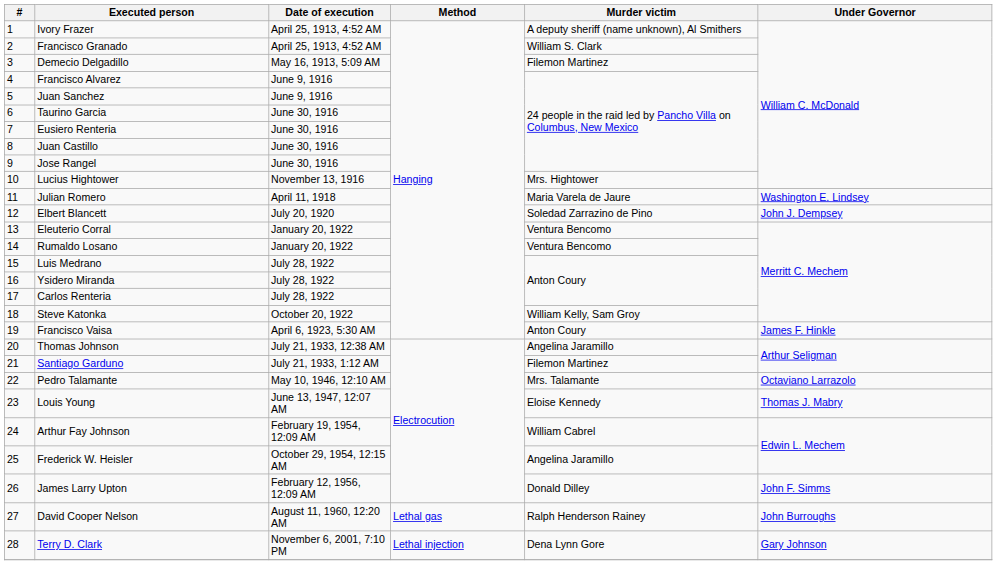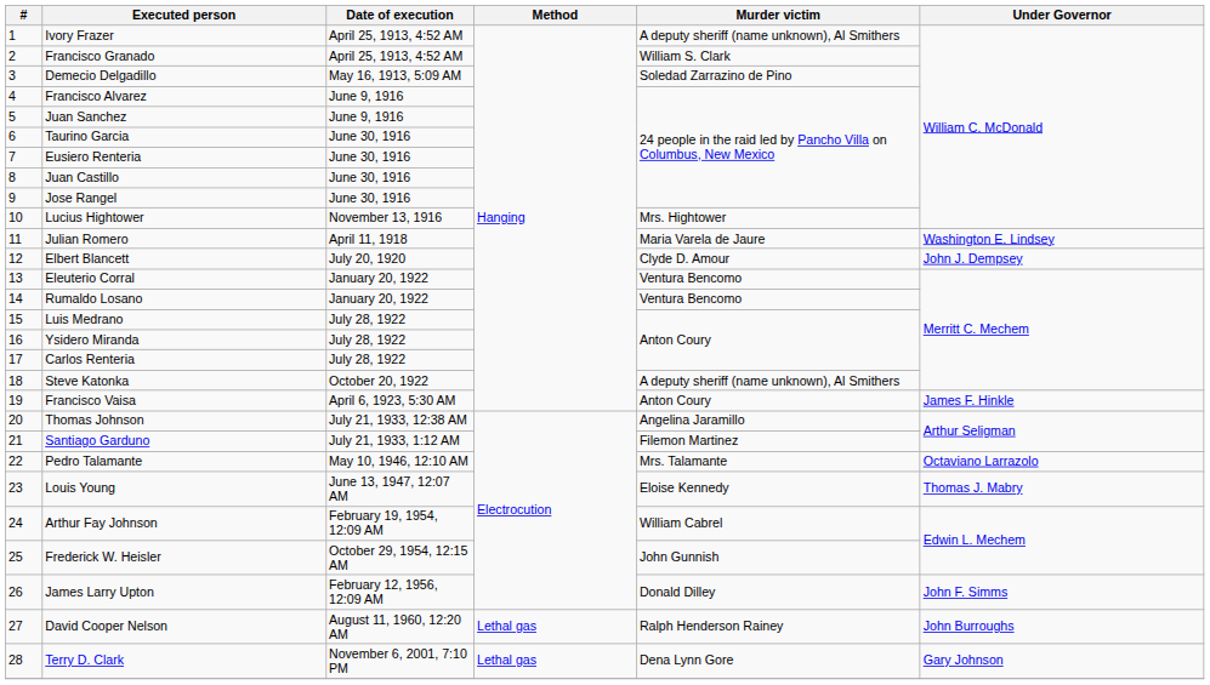 <table class="wikitable" style="font-size:85%; " width="80%">
 <tr>
 <th width="1%">#</th>
 <th width="10%">Executed person</th>
 <th width="5%">Date of execution</th>
 <th width="5%">Method</th>
 <th width="10%">Murder victim</th>
 <th width="10%">Under Governor</th>
 </tr>
 <tr>
 <td>1</td>
 <td>Ivory Frazer</td>
 <td>April 25, 1913, 4:52 AM</td>
 <td rowspan="19"><a href='#'>Hanging</a></td>
 <td>A deputy sheriff (name unknown), Al Smithers</td>
 <td rowspan="10"><a href='#'>William C. McDonald</a></td>
 </tr>
 <tr>
 <td>2</td>
 <td>Francisco Granado</td>
 <td>April 25, 1913, 4:52 AM</td>
 <td>William S. Clark</td>
 </tr>
 <tr>
 <td>3</td>
 <td>Demecio Delgadillo</td>
 <td>May 16, 1913, 5:09 AM</td>
-<td>Filemon Martinez</td>
+<td>Soledad Zarrazino de Pino</td>
 </tr>
 <tr>
 <td>4</td>
 <td>Francisco Alvarez</td>
 <td>June 9, 1916</td>
 <td rowspan="6">24 people in the raid led by <a href='#'>Pancho Villa</a> on <a href='#'>Columbus, New Mexico</a></td>
 </tr>
 <tr>
 <td>5</td>
 <td>Juan Sanchez</td>
 <td>June 9, 1916</td>
 </tr>
 <tr>
 <td>6</td>
 <td>Taurino Garcia</td>
 <td>June 30, 1916</td>
 </tr>
 <tr>
 <td>7</td>
 <td>Eusiero Renteria</td>
 <td>June 30, 1916</td>
 </tr>
 <tr>
 <td>8</td>
 <td>Juan Castillo</td>
 <td>June 30, 1916</td>
 </tr>
 <tr>
 <td>9</td>
 <td>Jose Rangel</td>
 <td>June 30, 1916</td>
 </tr>
 <tr>
 <td>10</td>
 <td>Lucius Hightower</td>
 <td>November 13, 1916</td>
 <td>Mrs. Hightower</td>
 </tr>
 <tr>
 <td>11</td>
 <td>Julian Romero</td>
 <td>April 11, 1918</td>
 <td>Maria Varela de Jaure</td>
 <td><a href='#'>Washington E. Lindsey</a></td>
 </tr>
 <tr>
 <td>12</td>
 <td>Elbert Blancett</td>
 <td>July 20, 1920</td>
-<td>Soledad Zarrazino de Pino</td>
+<td>Clyde D. Amour</td>
 <td><a href='#'>John J. Dempsey</a></td>
 </tr>
 <tr>
 <td>13</td>
 <td>Eleuterio Corral</td>
 <td>January 20, 1922</td>
 <td>Ventura Bencomo</td>
 <td rowspan="6"><a href='#'>Merritt C. Mechem</a></td>
 </tr>
 <tr>
 <td>14</td>
 <td>Rumaldo Losano</td>
 <td>January 20, 1922</td>
 <td>Ventura Bencomo</td>
 </tr>
 <tr>
 <td>15</td>
 <td>Luis Medrano</td>
 <td>July 28, 1922</td>
 <td rowspan="3">Anton Coury</td>
 </tr>
 <tr>
 <td>16</td>
 <td>Ysidero Miranda</td>
 <td>July 28, 1922</td>
 </tr>
 <tr>
 <td>17</td>
 <td>Carlos Renteria</td>
 <td>July 28, 1922</td>
 </tr>
 <tr>
 <td>18</td>
 <td>Steve Katonka</td>
 <td>October 20, 1922</td>
-<td>William Kelly, Sam Groy</td>
+<td>A deputy sheriff (name unknown), Al Smithers</td>
 </tr>
 <tr>
 <td>19</td>
 <td>Francisco Vaisa</td>
 <td>April 6, 1923, 5:30 AM</td>
 <td>Anton Coury</td>
 <td><a href='#'>James F. Hinkle</a></td>
 </tr>
 <tr>
 <td>20</td>
 <td>Thomas Johnson</td>
 <td>July 21, 1933, 12:38 AM</td>
 <td rowspan="7"><a href='#'>Electrocution</a></td>
 <td>Angelina Jaramillo</td>
 <td rowspan="2"><a href='#'>Arthur Seligman</a></td>
 </tr>
 <tr>
 <td>21</td>
 <td><a href='#'>Santiago Garduno</a></td>
 <td>July 21, 1933, 1:12 AM</td>
 <td>Filemon Martinez</td>
 </tr>
 <tr>
 <td>22</td>
 <td>Pedro Talamante</td>
 <td>May 10, 1946, 12:10 AM</td>
 <td>Mrs. Talamante</td>
 <td><a href='#'>Octaviano Larrazolo</a></td>
 </tr>
 <tr>
 <td>23</td>
 <td>Louis Young</td>
 <td>June 13, 1947, 12:07 AM</td>
 <td>Eloise Kennedy</td>
 <td><a href='#'>Thomas J. Mabry</a></td>
 </tr>
 <tr>
 <td>24</td>
 <td>Arthur Fay Johnson</td>
 <td>February 19, 1954, 12:09 AM</td>
 <td>William Cabrel</td>
 <td rowspan="2"><a href='#'>Edwin L. Mechem</a></td>
 </tr>
 <tr>
 <td>25</td>
 <td>Frederick W. Heisler</td>
 <td>October 29, 1954, 12:15 AM</td>
-<td>Angelina Jaramillo</td>
+<td>John Gunnish</td>
 </tr>
 <tr>
 <td>26</td>
 <td>James Larry Upton</td>
 <td>February 12, 1956, 12:09 AM</td>
 <td>Donald Dilley</td>
 <td><a href='#'>John F. Simms</a></td>
 </tr>
 <tr>
 <td>27</td>
 <td>David Cooper Nelson</td>
 <td>August 11, 1960, 12:20 AM</td>
 <td><a href='#'>Lethal gas</a></td>
 <td>Ralph Henderson Rainey</td>
 <td><a href='#'>John Burroughs</a></td>
 </tr>
 <tr>
 <td>28</td>
 <td><a href='#'>Terry D. Clark</a></td>
 <td>November 6, 2001, 7:10 PM</td>
-<td><a href='#'>Lethal injection</a></td>
+<td><a href='#'>Lethal gas</a></td>
 <td>Dena Lynn Gore</td>
 <td><a href='#'>Gary Johnson</a></td>
 </tr>
 <tr>
 </tr>
 </table>
